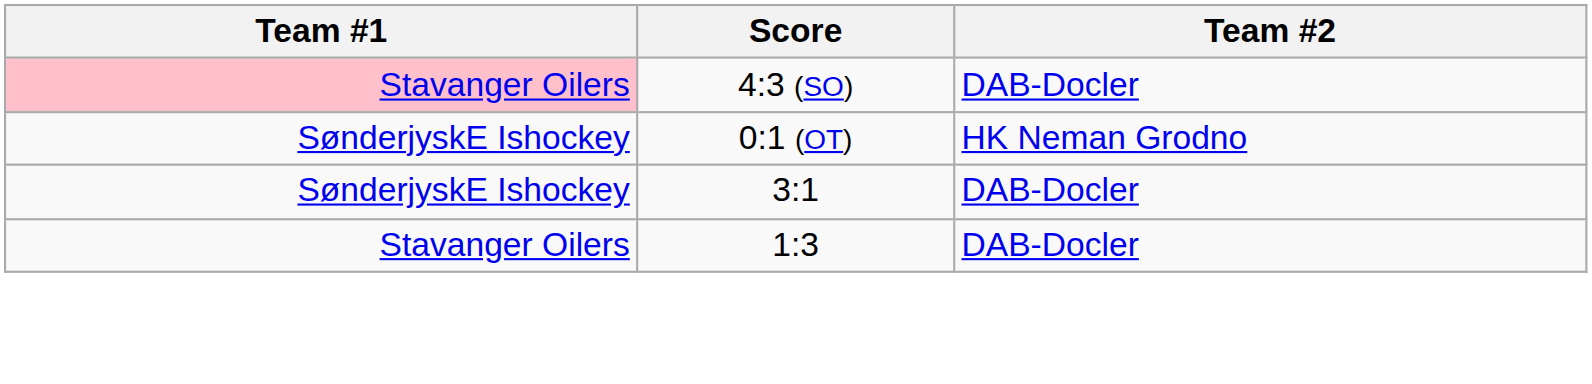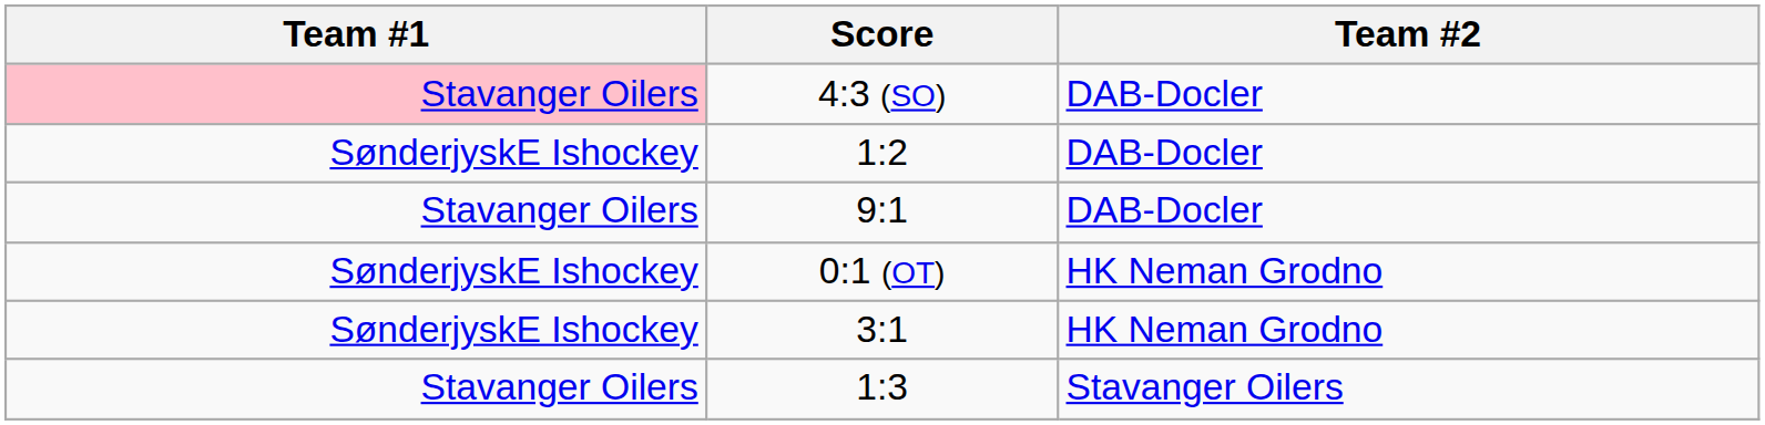 <table class="wikitable" style="text-align: center;">
 <tr>
 <th width=22%>Team #1</th>
 <th width=11%>Score</th>
 <th width=22%>Team #2</th>
 </tr>
 <tr>
 <td style="background: pink; text-align: right;"><a href='#'>Stavanger Oilers</a> </td>
 <td>4:3 <small>(<a href='#'>SO</a>)</small></td>
 <td style="text-align: left;"> <a href='#'>DAB-Docler</a></td>
 </tr>
 <tr>
 <td style="text-align: right;"><a href='#'>SønderjyskE Ishockey</a> </td>
+<td>1:2</td>
+<td style="text-align: left;"> <a href='#'>DAB-Docler</a></td>
+</tr>
+<tr>
+<td style="text-align: right;"><a href='#'>Stavanger Oilers</a> </td>
+<td>9:1</td>
+<td style="text-align: left;"> <a href='#'>DAB-Docler</a></td>
+</tr>
+<tr>
+<td style="text-align: right;"><a href='#'>SønderjyskE Ishockey</a> </td>
 <td>0:1 <small>(<a href='#'>OT</a>)</small></td>
 <td style="text-align: left;"> <a href='#'>HK Neman Grodno</a></td>
 </tr>
 <tr>
 <td style="text-align: right;"><a href='#'>SønderjyskE Ishockey</a> </td>
 <td>3:1</td>
-<td style="text-align: left;"> <a href='#'>DAB-Docler</a></td>
+<td style="text-align: left;"> <a href='#'>HK Neman Grodno</a></td>
 </tr>
 <tr>
 <td style="text-align: right;"><a href='#'>Stavanger Oilers</a> </td>
 <td>1:3</td>
-<td style="text-align: left;"> <a href='#'>DAB-Docler</a></td>
+<td style="text-align: left;"> <a href='#'>Stavanger Oilers</a></td>
 </tr>
 </table>
